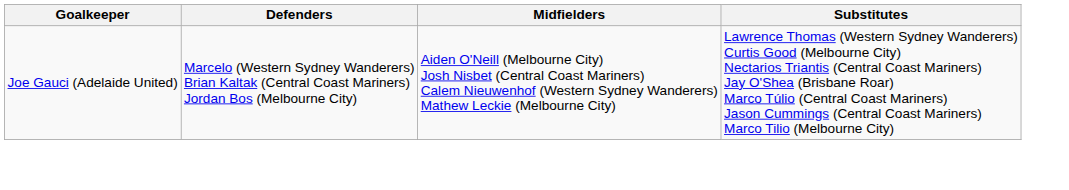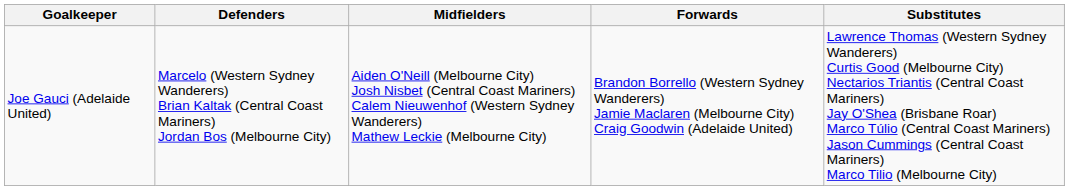 <table class="wikitable">
 <tr>
 <th>Goalkeeper</th>
 <th>Defenders</th>
 <th>Midfielders</th>
+<th>Forwards</th>
 <th>Substitutes</th>
 </tr>
 <tr>
 <td> <a href='#'>Joe Gauci</a> (Adelaide United)</td>
 <td> <a href='#'>Marcelo</a> (Western Sydney Wanderers)<br> <a href='#'>Brian Kaltak</a> (Central Coast Mariners)<br> <a href='#'>Jordan Bos</a> (Melbourne City)</td>
 <td> <a href='#'>Aiden O'Neill</a> (Melbourne City)<br> <a href='#'>Josh Nisbet</a> (Central Coast Mariners)<br> <a href='#'>Calem Nieuwenhof</a> (Western Sydney Wanderers)<br> <a href='#'>Mathew Leckie</a> (Melbourne City)</td>
+<td> <a href='#'>Brandon Borrello</a> (Western Sydney Wanderers)<br> <a href='#'>Jamie Maclaren</a> (Melbourne City)<br> <a href='#'>Craig Goodwin</a> (Adelaide United)</td>
 <td> <a href='#'>Lawrence Thomas</a> (Western Sydney Wanderers)<br> <a href='#'>Curtis Good</a> (Melbourne City)<br> <a href='#'>Nectarios Triantis</a> (Central Coast Mariners)<br> <a href='#'>Jay O'Shea</a> (Brisbane Roar)<br> <a href='#'>Marco Túlio</a> (Central Coast Mariners)<br> <a href='#'>Jason Cummings</a> (Central Coast Mariners)<br> <a href='#'>Marco Tilio</a> (Melbourne City)</td>
 </tr>
 </table>
